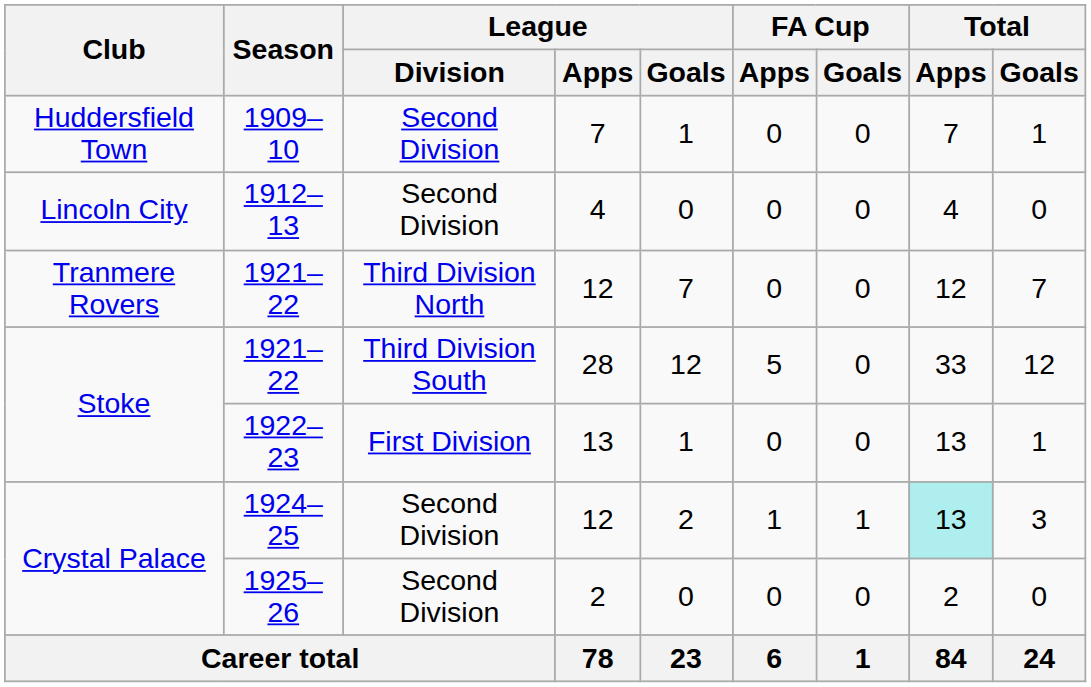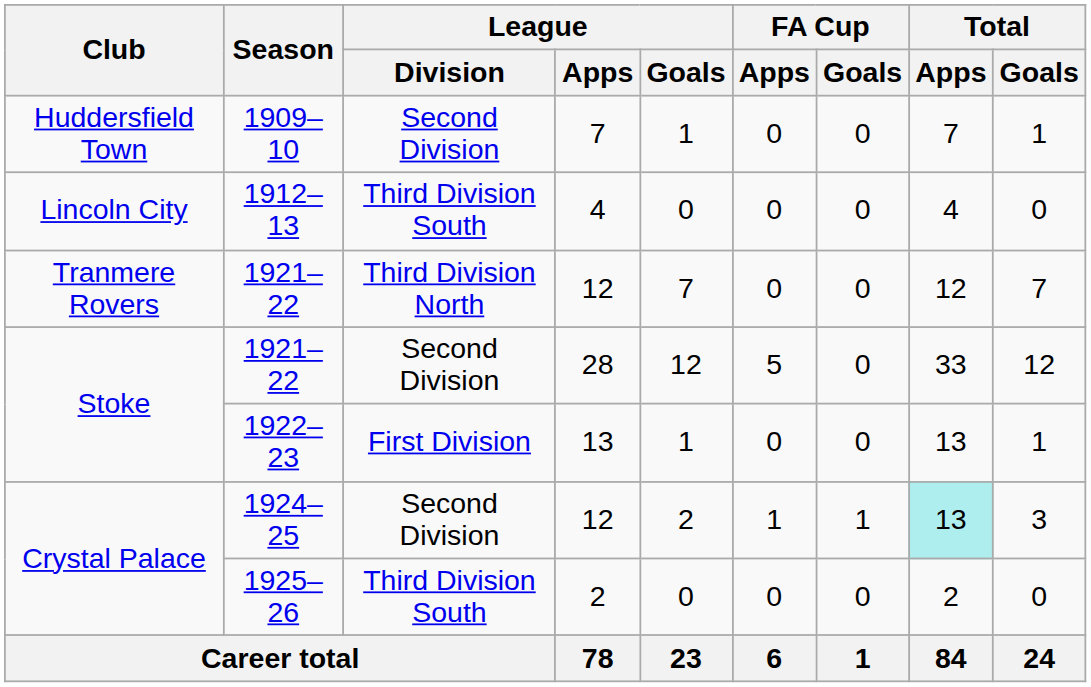 <table class="wikitable" style="text-align: center;">
 <tr>
 <th rowspan="2">Club</th>
 <th rowspan="2">Season</th>
 <th colspan="3">League</th>
 <th colspan="2">FA Cup</th>
 <th colspan="2">Total</th>
 </tr>
 <tr>
 <th>Division</th>
 <th>Apps</th>
 <th>Goals</th>
 <th>Apps</th>
 <th>Goals</th>
 <th>Apps</th>
 <th>Goals</th>
 </tr>
 <tr>
 <td><a href='#'>Huddersfield Town</a></td>
 <td><a href='#'>1909–10</a></td>
 <td><a href='#'>Second Division</a></td>
 <td>7</td>
 <td>1</td>
 <td>0</td>
 <td>0</td>
 <td>7</td>
 <td>1</td>
 </tr>
 <tr>
 <td><a href='#'>Lincoln City</a></td>
 <td><a href='#'>1912–13</a></td>
-<td>Second Division</td>
+<td><a href='#'>Third Division South</a></td>
 <td>4</td>
 <td>0</td>
 <td>0</td>
 <td>0</td>
 <td>4</td>
 <td>0</td>
 </tr>
 <tr>
 <td><a href='#'>Tranmere Rovers</a></td>
 <td><a href='#'>1921–22</a></td>
 <td><a href='#'>Third Division North</a></td>
 <td>12</td>
 <td>7</td>
 <td>0</td>
 <td>0</td>
 <td>12</td>
 <td>7</td>
 </tr>
 <tr>
 <td rowspan="2"><a href='#'>Stoke</a></td>
 <td><a href='#'>1921–22</a></td>
-<td><a href='#'>Third Division South</a></td>
+<td>Second Division</td>
 <td>28</td>
 <td>12</td>
 <td>5</td>
 <td>0</td>
 <td>33</td>
 <td>12</td>
 </tr>
 <tr>
 <td><a href='#'>1922–23</a></td>
 <td><a href='#'>First Division</a></td>
 <td>13</td>
 <td>1</td>
 <td>0</td>
 <td>0</td>
 <td>13</td>
 <td>1</td>
 </tr>
 <tr>
 <td rowspan="2"><a href='#'>Crystal Palace</a></td>
 <td><a href='#'>1924–25</a></td>
 <td>Second Division</td>
 <td>12</td>
 <td>2</td>
 <td>1</td>
 <td>1</td>
 <td style="background: paleturquoise;">13</td>
 <td>3</td>
 </tr>
 <tr>
 <td><a href='#'>1925–26</a></td>
-<td>Second Division</td>
+<td><a href='#'>Third Division South</a></td>
 <td>2</td>
 <td>0</td>
 <td>0</td>
 <td>0</td>
 <td>2</td>
 <td>0</td>
 </tr>
 <tr>
 <th colspan="3">Career total</th>
 <th>78</th>
 <th>23</th>
 <th>6</th>
 <th>1</th>
 <th>84</th>
 <th>24</th>
 </tr>
 </table>
